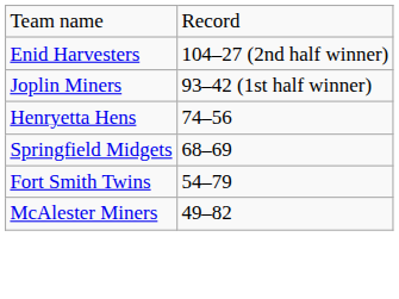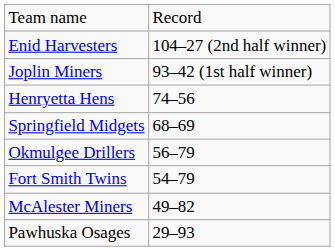 <table class="wikitable">
 <tr>
 <td>Team name</td>
 <td>Record</td>
 </tr>
 <tr>
 <td><a href='#'>Enid Harvesters</a></td>
 <td>104–27 (2nd half winner)</td>
 </tr>
 <tr>
 <td><a href='#'>Joplin Miners</a></td>
 <td>93–42 (1st half winner)</td>
 </tr>
 <tr>
 <td><a href='#'>Henryetta Hens</a></td>
 <td>74–56</td>
 </tr>
 <tr>
 <td><a href='#'>Springfield Midgets</a></td>
 <td>68–69</td>
 </tr>
 <tr>
+<td><a href='#'>Okmulgee Drillers</a></td>
+<td>56–79</td>
+</tr>
+<tr>
 <td><a href='#'>Fort Smith Twins</a></td>
 <td>54–79</td>
 </tr>
 <tr>
 <td><a href='#'>McAlester Miners</a></td>
 <td>49–82</td>
 </tr>
+<tr>
+<td>Pawhuska Osages</td>
+<td>29–93</td>
+</tr>
 </table>
